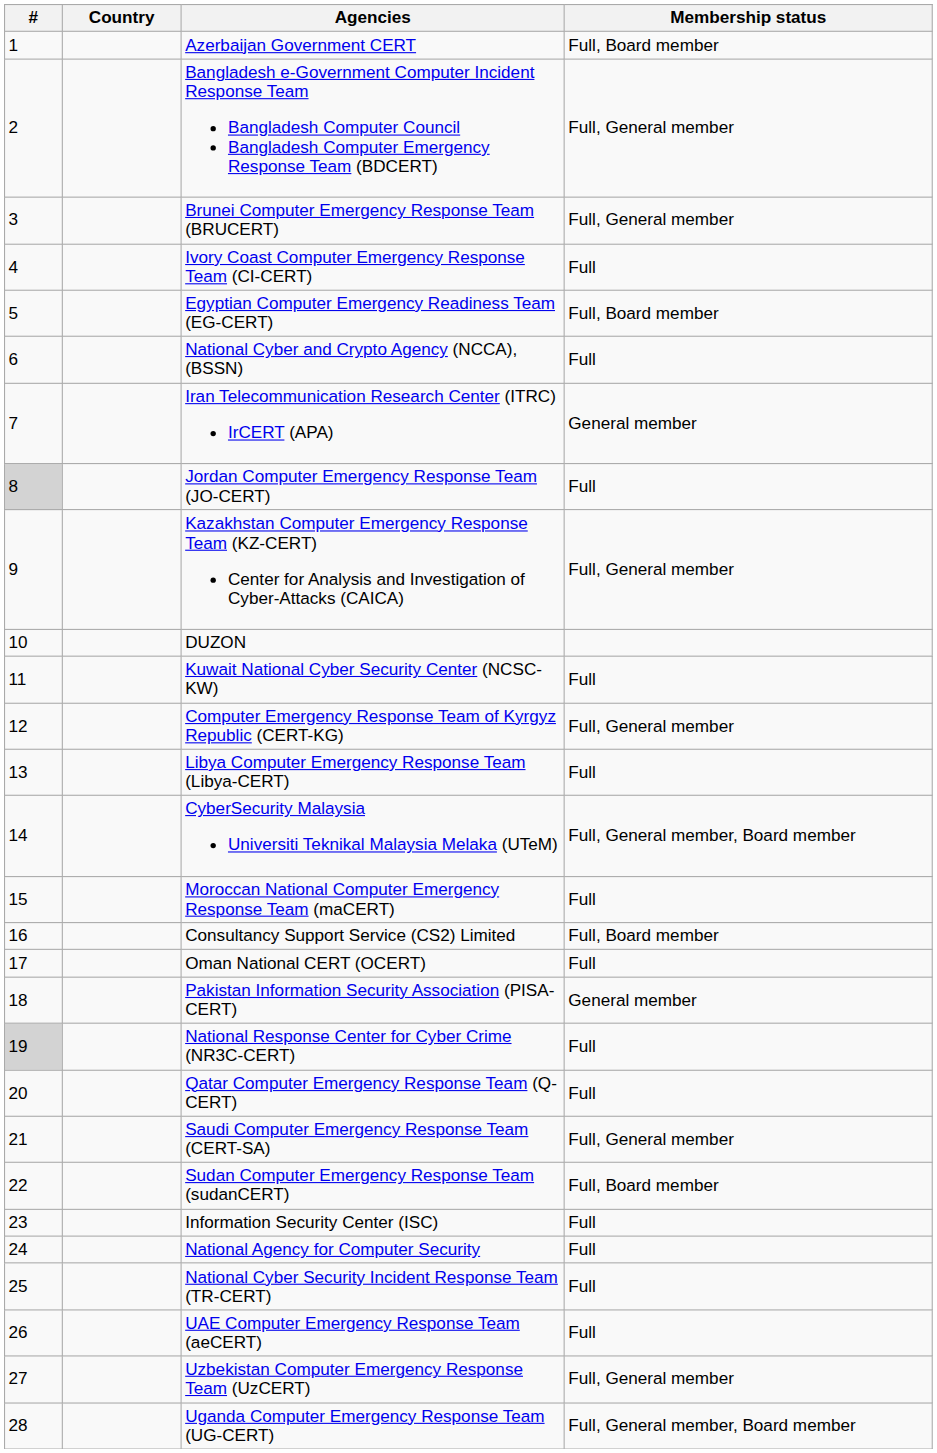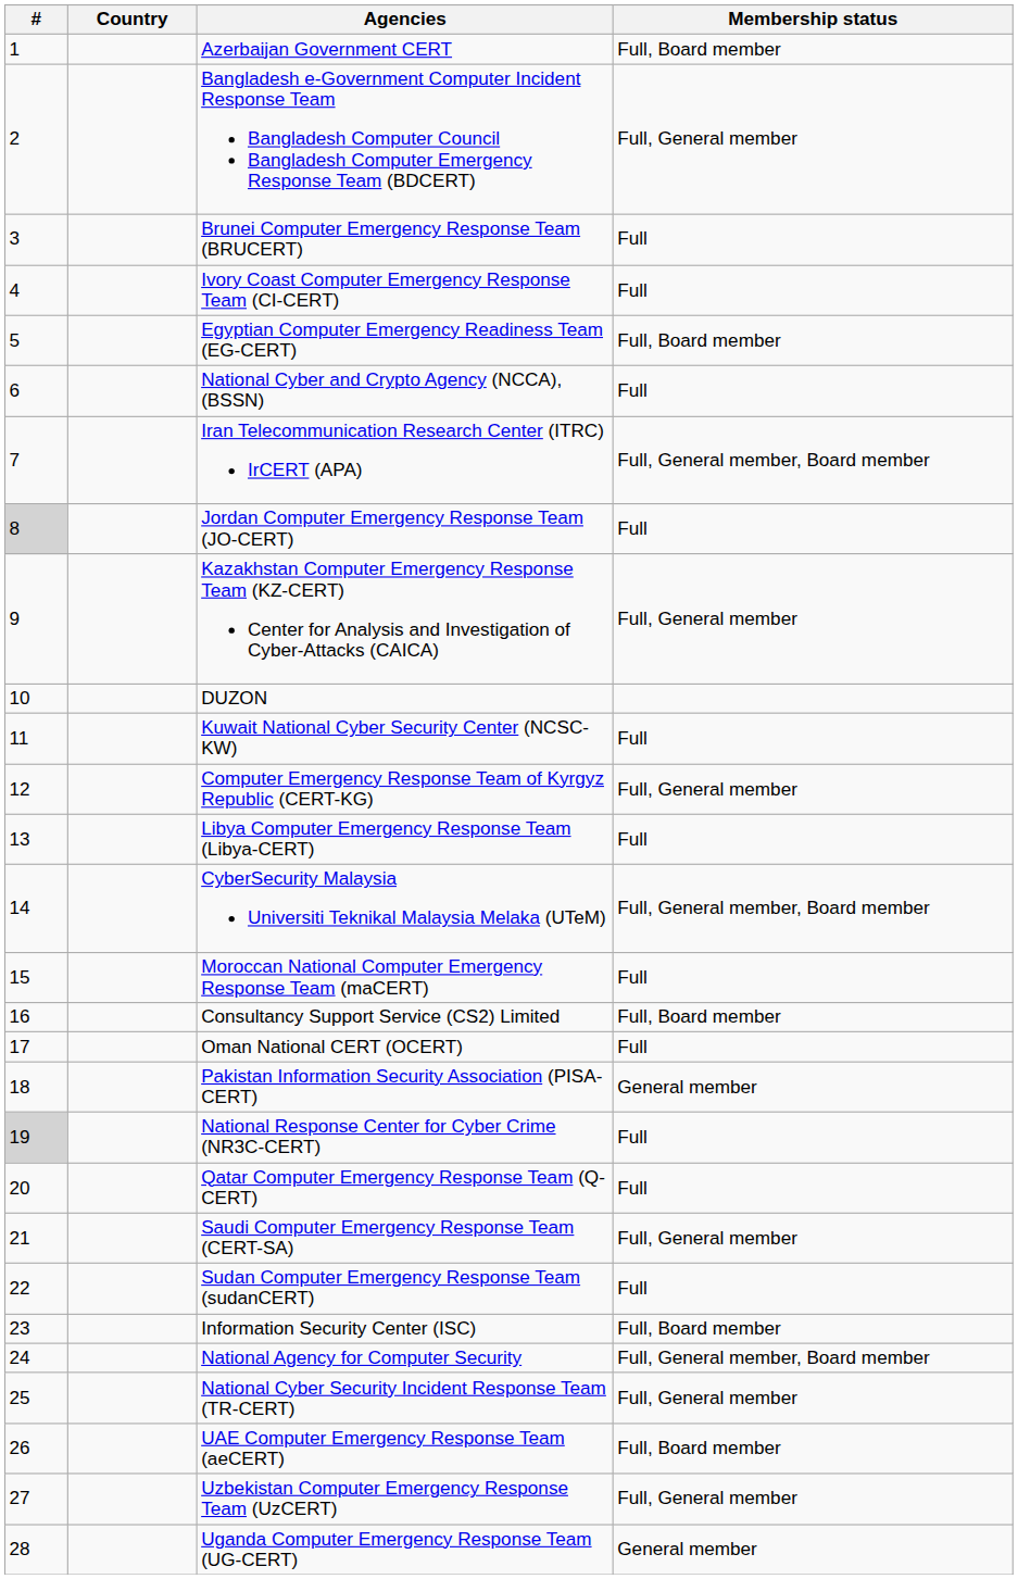 <table class="wikitable sortable" style="text-align:left;">
 <tr>
 <th scope="col" style="width:2%; text-align:center;">#</th>
 <th scope="col" style="width:3%;text-align:center;">Country</th>
 <th scope="col" style="width:15%;text-align:center;">Agencies</th>
 <th scope="col" style="width:15%;text-align:center;">Membership status</th>
 </tr>
 <tr>
 <td>1</td>
 <td></td>
 <td><a href='#'>Azerbaijan Government CERT</a></td>
 <td>Full, Board member</td>
 </tr>
 <tr>
 <td>2</td>
 <td></td>
 <td><a href='#'>Bangladesh e-Government Computer Incident Response Team</a><br><ul><li><a href='#'>Bangladesh Computer Council</a></li><li><a href='#'>Bangladesh Computer Emergency Response Team</a> (BDCERT)</li></ul></td>
 <td>Full, General member</td>
 </tr>
 <tr>
 <td>3</td>
 <td></td>
 <td><a href='#'>Brunei Computer Emergency Response Team</a> (BRUCERT)</td>
-<td>Full, General member</td>
+<td>Full</td>
 </tr>
 <tr>
 <td>4</td>
 <td></td>
 <td><a href='#'>Ivory Coast Computer Emergency Response Team</a> (CI-CERT)</td>
 <td>Full</td>
 </tr>
 <tr>
 <td>5</td>
 <td></td>
 <td><a href='#'>Egyptian Computer Emergency Readiness Team</a> (EG-CERT)</td>
 <td>Full, Board member</td>
 </tr>
 <tr>
 <td>6</td>
 <td></td>
 <td><a href='#'>National Cyber and Crypto Agency</a> (NCCA), (BSSN)</td>
 <td>Full</td>
 </tr>
 <tr>
 <td>7</td>
 <td></td>
 <td><a href='#'>Iran Telecommunication Research Center</a> (ITRC)<br><ul><li><a href='#'>IrCERT</a> (APA)</li></ul></td>
-<td>General member</td>
+<td>Full, General member, Board member</td>
 </tr>
 <tr>
 <td style="background: lightgrey;">8</td>
 <td></td>
 <td><a href='#'>Jordan Computer Emergency Response Team</a> (JO-CERT)</td>
 <td>Full</td>
 </tr>
 <tr>
 <td>9</td>
 <td></td>
 <td><a href='#'>Kazakhstan Computer Emergency Response Team</a> (KZ-CERT)<br><ul><li>Center for Analysis and Investigation of Cyber-Attacks (CAICA)</li></ul></td>
 <td>Full, General member</td>
 </tr>
 <tr>
 <td>10</td>
 <td></td>
 <td>DUZON</td>
 </tr>
 <tr>
 <td>11</td>
 <td></td>
 <td><a href='#'>Kuwait National Cyber Security Center</a> (NCSC-KW)</td>
 <td>Full</td>
 </tr>
 <tr>
 <td>12</td>
 <td></td>
 <td><a href='#'>Computer Emergency Response Team of Kyrgyz Republic</a> (CERT-KG)</td>
 <td>Full, General member</td>
 </tr>
 <tr>
 <td>13</td>
 <td></td>
 <td><a href='#'>Libya Computer Emergency Response Team</a> (Libya-CERT)</td>
 <td>Full</td>
 </tr>
 <tr>
 <td>14</td>
 <td></td>
 <td><a href='#'>CyberSecurity Malaysia</a><br><ul><li><a href='#'>Universiti Teknikal Malaysia Melaka</a> (UTeM)</li></ul></td>
 <td>Full, General member, Board member</td>
 </tr>
 <tr>
 <td>15</td>
 <td></td>
 <td><a href='#'>Moroccan National Computer Emergency Response Team</a> (maCERT)</td>
 <td>Full</td>
 </tr>
 <tr>
 <td>16</td>
 <td></td>
 <td>Consultancy Support Service (CS2) Limited</td>
 <td>Full, Board member</td>
 </tr>
 <tr>
 <td>17</td>
 <td></td>
 <td>Oman National CERT (OCERT)</td>
 <td>Full</td>
 </tr>
 <tr>
 <td>18</td>
 <td></td>
 <td><a href='#'>Pakistan Information Security Association</a> (PISA-CERT)</td>
 <td>General member</td>
 </tr>
 <tr>
 <td style="background: lightgrey;">19</td>
 <td></td>
 <td><a href='#'>National Response Center for Cyber Crime</a> (NR3C-CERT)</td>
 <td>Full</td>
 </tr>
 <tr>
 <td>20</td>
 <td></td>
 <td><a href='#'>Qatar Computer Emergency Response Team</a> (Q-CERT)</td>
 <td>Full</td>
 </tr>
 <tr>
 <td>21</td>
 <td></td>
 <td><a href='#'>Saudi Computer Emergency Response Team</a> (CERT-SA)</td>
 <td>Full, General member</td>
 </tr>
 <tr>
 <td>22</td>
 <td></td>
 <td><a href='#'>Sudan Computer Emergency Response Team</a> (sudanCERT)</td>
-<td>Full, Board member</td>
+<td>Full</td>
 </tr>
 <tr>
 <td>23</td>
 <td></td>
 <td>Information Security Center (ISC)</td>
-<td>Full</td>
+<td>Full, Board member</td>
 </tr>
 <tr>
 <td>24</td>
 <td></td>
 <td><a href='#'>National Agency for Computer Security</a></td>
-<td>Full</td>
+<td>Full, General member, Board member</td>
 </tr>
 <tr>
 <td>25</td>
 <td></td>
 <td><a href='#'>National Cyber Security Incident Response Team</a> (TR-CERT)</td>
-<td>Full</td>
+<td>Full, General member</td>
 </tr>
 <tr>
 <td>26</td>
 <td></td>
 <td><a href='#'>UAE Computer Emergency Response Team</a> (aeCERT)</td>
-<td>Full</td>
+<td>Full, Board member</td>
 </tr>
 <tr>
 <td>27</td>
 <td></td>
 <td><a href='#'>Uzbekistan Computer Emergency Response Team</a> (UzCERT)</td>
 <td>Full, General member</td>
 </tr>
 <tr>
 <td>28</td>
 <td></td>
 <td><a href='#'>Uganda Computer Emergency Response Team</a> (UG-CERT)</td>
-<td>Full, General member, Board member</td>
+<td>General member</td>
 </tr>
 </table>
